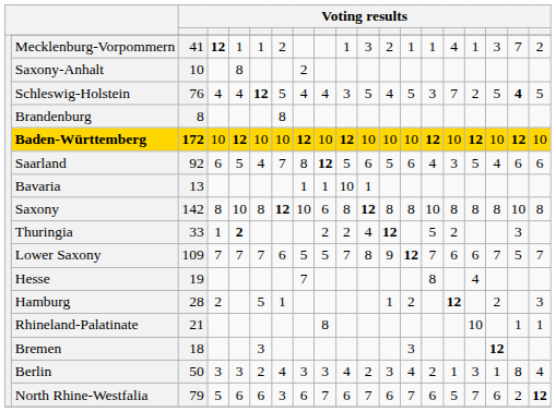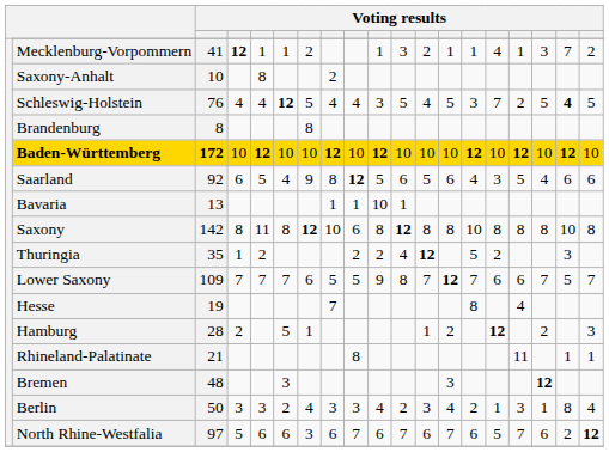 <table class="wikitable" border="1" style="text-align:center;">
 <tr>
 <th colspan="2" rowspan="2"></th>
 <th colspan="43">Voting results</th>
 </tr>
 <tr>
 <th style="vertical-align: bottom;"></th>
 <th style="vertical-align: bottom;"></th>
 <th style="vertical-align: bottom;"></th>
 <th style="vertical-align: bottom;"></th>
 <th style="vertical-align: bottom;"></th>
 <th style="vertical-align: bottom;"></th>
 <th style="vertical-align: bottom;"></th>
 <th style="vertical-align: bottom;"></th>
 <th style="vertical-align: bottom;"></th>
 <th style="vertical-align: bottom;"></th>
 <th style="vertical-align: bottom;"></th>
 <th style="vertical-align: bottom;"></th>
 <th style="vertical-align: bottom;"></th>
 <th style="vertical-align: bottom;"></th>
 <th style="vertical-align: bottom;"></th>
 <th style="vertical-align: bottom;"></th>
 <th style="vertical-align: bottom;"></th>
 </tr>
 <tr>
 <th rowspan="17"></th>
 </tr>
 <tr>
 <td style="text-align:left; background:#f2f2f2;">Mecklenburg-Vorpommern</td>
 <td style="text-align:right; background:#f2f2f2;">41</td>
 <td><strong>12</strong></td>
 <td>1</td>
 <td>1</td>
 <td>2</td>
 <td></td>
 <td></td>
 <td>1</td>
 <td>3</td>
 <td>2</td>
 <td>1</td>
 <td>1</td>
 <td>4</td>
 <td>1</td>
 <td>3</td>
 <td>7</td>
 <td>2</td>
 </tr>
 <tr>
 <td style="text-align:left; background:#f2f2f2;">Saxony-Anhalt</td>
 <td style="text-align:right; background:#f2f2f2;">10</td>
 <td></td>
 <td>8</td>
 <td></td>
 <td></td>
 <td>2</td>
 <td></td>
 <td></td>
 <td></td>
 <td></td>
 <td></td>
 <td></td>
 <td></td>
 <td></td>
 <td></td>
 <td></td>
 <td></td>
 </tr>
 <tr>
 <td style="text-align:left; background:#f2f2f2;">Schleswig-Holstein</td>
 <td style="text-align:right; background:#f2f2f2;">76</td>
 <td>4</td>
 <td>4</td>
 <td><strong>12</strong></td>
 <td>5</td>
 <td>4</td>
 <td>4</td>
 <td>3</td>
 <td>5</td>
 <td>4</td>
 <td>5</td>
 <td>3</td>
 <td>7</td>
 <td>2</td>
 <td>5</td>
 <td><strong>4</strong></td>
 <td>5</td>
 </tr>
 <tr>
 <td style="text-align:left; background:#f2f2f2;">Brandenburg</td>
 <td style="text-align:right; background:#f2f2f2;">8</td>
 <td></td>
 <td></td>
 <td></td>
 <td>8</td>
 <td></td>
 <td></td>
 <td></td>
 <td></td>
 <td></td>
 <td></td>
 <td></td>
 <td></td>
 <td></td>
 <td></td>
 <td></td>
 <td></td>
 </tr>
 <tr style="background: gold;">
 <td style="text-align:left;"><strong>Baden-Württemberg</strong></td>
 <td style="text-align:right;"><strong>172</strong></td>
 <td>10</td>
 <td><strong>12</strong></td>
 <td>10</td>
 <td>10</td>
 <td><strong>12</strong></td>
 <td>10</td>
 <td><strong>12</strong></td>
 <td>10</td>
 <td>10</td>
 <td>10</td>
 <td><strong>12</strong></td>
 <td>10</td>
 <td><strong>12</strong></td>
 <td>10</td>
 <td><strong>12</strong></td>
 <td>10</td>
 </tr>
 <tr>
 <td style="text-align:left; background:#f2f2f2;">Saarland</td>
 <td style="text-align:right; background:#f2f2f2;">92</td>
 <td>6</td>
 <td>5</td>
 <td>4</td>
-<td>7</td>
+<td>9</td>
 <td>8</td>
 <td><strong>12</strong></td>
 <td>5</td>
 <td>6</td>
 <td>5</td>
 <td>6</td>
 <td>4</td>
 <td>3</td>
 <td>5</td>
 <td>4</td>
 <td>6</td>
 <td>6</td>
 </tr>
 <tr>
 <td style="text-align:left; background:#f2f2f2;">Bavaria</td>
 <td style="text-align:right; background:#f2f2f2;">13</td>
 <td></td>
 <td></td>
 <td></td>
 <td></td>
 <td>1</td>
 <td>1</td>
 <td>10</td>
 <td>1</td>
 <td></td>
 <td></td>
 <td></td>
 <td></td>
 <td></td>
 <td></td>
 <td></td>
 <td></td>
 </tr>
 <tr>
 <td style="text-align:left; background:#f2f2f2;">Saxony</td>
 <td style="text-align:right; background:#f2f2f2;">142</td>
 <td>8</td>
-<td>10</td>
+<td>11</td>
 <td>8</td>
 <td><strong>12</strong></td>
 <td>10</td>
 <td>6</td>
 <td>8</td>
 <td><strong>12</strong></td>
 <td>8</td>
 <td>8</td>
 <td>10</td>
 <td>8</td>
 <td>8</td>
 <td>8</td>
 <td>10</td>
 <td>8</td>
 </tr>
 <tr>
 <td style="text-align:left; background:#f2f2f2;">Thuringia</td>
-<td style="text-align:right; background:#f2f2f2;">33</td>
+<td style="text-align:right; background:#f2f2f2;">35</td>
 <td>1</td>
-<td><strong>2</strong></td>
+<td>2</td>
 <td></td>
 <td></td>
 <td></td>
 <td>2</td>
 <td>2</td>
 <td>4</td>
 <td><strong>12</strong></td>
 <td></td>
 <td>5</td>
 <td>2</td>
 <td></td>
 <td></td>
 <td>3</td>
 <td></td>
 </tr>
 <tr>
 <td style="text-align:left; background:#f2f2f2;">Lower Saxony</td>
 <td style="text-align:right; background:#f2f2f2;">109</td>
 <td>7</td>
 <td>7</td>
 <td>7</td>
 <td>6</td>
 <td>5</td>
 <td>5</td>
+<td>9</td>
+<td>8</td>
 <td>7</td>
-<td>8</td>
-<td>9</td>
 <td><strong>12</strong></td>
 <td>7</td>
 <td>6</td>
 <td>6</td>
 <td>7</td>
 <td>5</td>
 <td>7</td>
 </tr>
 <tr>
 <td style="text-align:left; background:#f2f2f2;">Hesse</td>
 <td style="text-align:right; background:#f2f2f2;">19</td>
 <td></td>
 <td></td>
 <td></td>
 <td></td>
 <td>7</td>
 <td></td>
 <td></td>
 <td></td>
 <td></td>
 <td></td>
 <td>8</td>
 <td></td>
 <td>4</td>
 <td></td>
 <td></td>
 <td></td>
 </tr>
 <tr>
 <td style="text-align:left; background:#f2f2f2;">Hamburg</td>
 <td style="text-align:right; background:#f2f2f2;">28</td>
 <td>2</td>
 <td></td>
 <td>5</td>
 <td>1</td>
 <td></td>
 <td></td>
 <td></td>
 <td></td>
 <td>1</td>
 <td>2</td>
 <td></td>
 <td><strong>12</strong></td>
 <td></td>
 <td>2</td>
 <td></td>
 <td>3</td>
 </tr>
 <tr>
 <td style="text-align:left; background:#f2f2f2;">Rhineland-Palatinate</td>
 <td style="text-align:right; background:#f2f2f2;">21</td>
 <td></td>
 <td></td>
 <td></td>
 <td></td>
 <td></td>
 <td>8</td>
 <td></td>
 <td></td>
 <td></td>
 <td></td>
 <td></td>
 <td></td>
-<td>10</td>
+<td>11</td>
 <td></td>
 <td>1</td>
 <td>1</td>
 </tr>
 <tr>
 <td style="text-align:left; background:#f2f2f2;">Bremen</td>
-<td style="text-align:right; background:#f2f2f2;">18</td>
+<td style="text-align:right; background:#f2f2f2;">48</td>
 <td></td>
 <td></td>
 <td>3</td>
 <td></td>
 <td></td>
 <td></td>
 <td></td>
 <td></td>
 <td></td>
 <td>3</td>
 <td></td>
 <td></td>
 <td></td>
 <td><strong>12</strong></td>
 <td></td>
 <td></td>
 </tr>
 <tr>
 <td style="text-align:left; background:#f2f2f2;">Berlin</td>
 <td style="text-align:right; background:#f2f2f2;">50</td>
 <td>3</td>
 <td>3</td>
 <td>2</td>
 <td>4</td>
 <td>3</td>
 <td>3</td>
 <td>4</td>
 <td>2</td>
 <td>3</td>
 <td>4</td>
 <td>2</td>
 <td>1</td>
 <td>3</td>
 <td>1</td>
 <td>8</td>
 <td>4</td>
 </tr>
 <tr>
 <td style="text-align:left; background:#f2f2f2;">North Rhine-Westfalia</td>
-<td style="text-align:right; background:#f2f2f2;">79</td>
+<td style="text-align:right; background:#f2f2f2;">97</td>
 <td>5</td>
 <td>6</td>
 <td>6</td>
 <td>3</td>
 <td>6</td>
 <td>7</td>
 <td>6</td>
 <td>7</td>
 <td>6</td>
 <td>7</td>
 <td>6</td>
 <td>5</td>
 <td>7</td>
 <td>6</td>
 <td>2</td>
 <td><strong>12</strong></td>
 </tr>
 <tr>
 </tr>
 </table>
